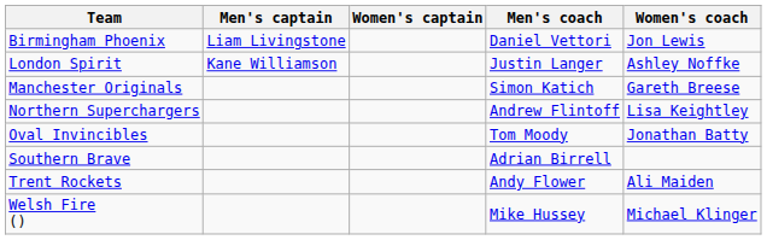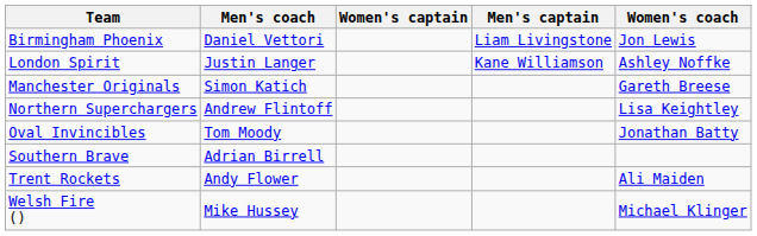 <table class="wikitable">
 <tr>
 <th>Team</th>
+<th>Men's coach</th>
+<th>Women's captain</th>
 <th>Men's captain</th>
-<th>Women's captain</th>
-<th>Men's coach</th>
 <th>Women's coach</th>
 </tr>
 <tr>
 <td><a href='#'>Birmingham Phoenix</a></td>
+<td><a href='#'>Daniel Vettori</a></td>
+<td></td>
 <td><a href='#'>Liam Livingstone</a></td>
-<td></td>
-<td><a href='#'>Daniel Vettori</a></td>
 <td><a href='#'>Jon Lewis</a></td>
 </tr>
 <tr>
 <td><a href='#'>London Spirit</a></td>
+<td><a href='#'>Justin Langer</a></td>
+<td></td>
 <td><a href='#'>Kane Williamson</a></td>
-<td></td>
-<td><a href='#'>Justin Langer</a></td>
 <td><a href='#'>Ashley Noffke</a></td>
 </tr>
 <tr>
 <td><a href='#'>Manchester Originals</a></td>
+<td><a href='#'>Simon Katich</a></td>
 <td></td>
 <td></td>
-<td><a href='#'>Simon Katich</a></td>
 <td><a href='#'>Gareth Breese</a></td>
 </tr>
 <tr>
 <td><a href='#'>Northern Superchargers</a></td>
+<td><a href='#'>Andrew Flintoff</a></td>
 <td></td>
 <td></td>
-<td><a href='#'>Andrew Flintoff</a></td>
 <td><a href='#'>Lisa Keightley</a></td>
 </tr>
 <tr>
 <td><a href='#'>Oval Invincibles</a></td>
+<td><a href='#'>Tom Moody</a></td>
 <td></td>
 <td></td>
-<td><a href='#'>Tom Moody</a></td>
 <td><a href='#'>Jonathan Batty</a></td>
 </tr>
 <tr>
 <td><a href='#'>Southern Brave</a></td>
+<td><a href='#'>Adrian Birrell</a></td>
 <td></td>
 <td></td>
-<td><a href='#'>Adrian Birrell</a></td>
 <td></td>
 </tr>
 <tr>
 <td><a href='#'>Trent Rockets</a></td>
+<td><a href='#'>Andy Flower</a></td>
 <td></td>
 <td></td>
-<td><a href='#'>Andy Flower</a></td>
 <td><a href='#'>Ali Maiden</a></td>
 </tr>
 <tr>
 <td><a href='#'>Welsh Fire</a><br>()</td>
+<td><a href='#'>Mike Hussey</a></td>
 <td></td>
 <td></td>
-<td><a href='#'>Mike Hussey</a></td>
 <td><a href='#'>Michael Klinger</a></td>
 </tr>
 </table>
